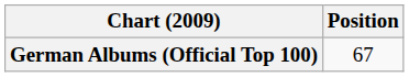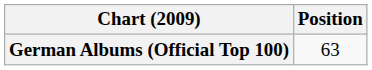 <table class="wikitable plainrowheaders" style="text-align:center">
 <tr>
 <th scope="col">Chart (2009)</th>
 <th scope="col">Position</th>
 </tr>
 <tr>
 <th scope="row">German Albums (Official Top 100)</th>
-<td style="text-align:center;">67</td>
+<td style="text-align:center;">63</td>
 </tr>
 </table>
